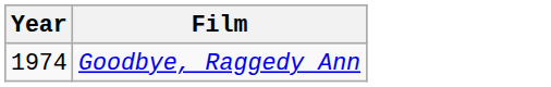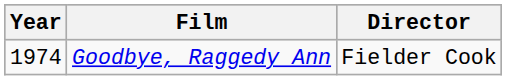 <table class="wikitable">
 <tr>
 <th>Year</th>
 <th>Film</th>
+<th>Director</th>
 </tr>
 <tr>
 <td>1974</td>
 <td><em><a href='#'>Goodbye, Raggedy Ann</a></em></td>
+<td>Fielder Cook</td>
 </tr>
 </table>
